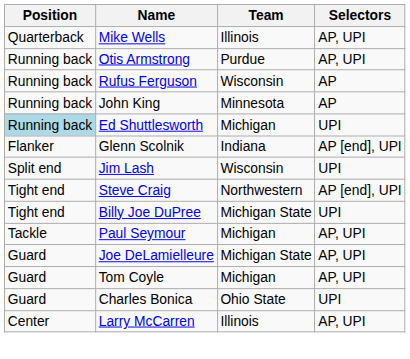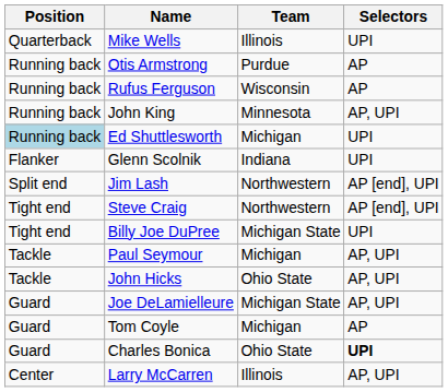 <table class="wikitable" style="font-size: 90%">
 <tr>
 <th>Position</th>
 <th>Name</th>
 <th>Team</th>
 <th>Selectors</th>
 </tr>
 <tr>
 <td>Quarterback</td>
 <td><a href='#'>Mike Wells</a></td>
 <td>Illinois</td>
-<td>AP, UPI</td>
+<td>UPI</td>
 </tr>
 <tr>
 <td>Running back</td>
 <td><a href='#'>Otis Armstrong</a></td>
 <td>Purdue</td>
-<td>AP, UPI</td>
+<td>AP</td>
 </tr>
 <tr>
 <td>Running back</td>
 <td><a href='#'>Rufus Ferguson</a></td>
 <td>Wisconsin</td>
 <td>AP</td>
 </tr>
 <tr>
 <td>Running back</td>
 <td>John King</td>
 <td>Minnesota</td>
-<td>AP</td>
+<td>AP, UPI</td>
 </tr>
 <tr>
 <td style="background: lightblue;">Running back</td>
 <td><a href='#'>Ed Shuttlesworth</a></td>
 <td>Michigan</td>
 <td>UPI</td>
 </tr>
 <tr>
 <td>Flanker</td>
 <td>Glenn Scolnik</td>
 <td>Indiana</td>
-<td>AP [end], UPI</td>
+<td>UPI</td>
 </tr>
 <tr>
 <td>Split end</td>
 <td><a href='#'>Jim Lash</a></td>
-<td>Wisconsin</td>
-<td>UPI</td>
+<td>Northwestern</td>
+<td>AP [end], UPI</td>
 </tr>
 <tr>
 <td>Tight end</td>
 <td><a href='#'>Steve Craig</a></td>
 <td>Northwestern</td>
 <td>AP [end], UPI</td>
 </tr>
 <tr>
 <td>Tight end</td>
 <td><a href='#'>Billy Joe DuPree</a></td>
 <td>Michigan State</td>
 <td>UPI</td>
 </tr>
 <tr>
 <td>Tackle</td>
 <td><a href='#'>Paul Seymour</a></td>
 <td>Michigan</td>
 <td>AP, UPI</td>
 </tr>
 <tr>
+<td>Tackle</td>
+<td><a href='#'>John Hicks</a></td>
+<td>Ohio State</td>
+<td>AP, UPI</td>
+</tr>
+<tr>
 <td>Guard</td>
 <td><a href='#'>Joe DeLamielleure</a></td>
 <td>Michigan State</td>
 <td>AP, UPI</td>
 </tr>
 <tr>
 <td>Guard</td>
 <td>Tom Coyle</td>
 <td>Michigan</td>
-<td>AP, UPI</td>
+<td>AP</td>
 </tr>
 <tr>
 <td>Guard</td>
 <td>Charles Bonica</td>
 <td>Ohio State</td>
-<td>UPI</td>
+<td><strong>UPI</strong></td>
 </tr>
 <tr>
 <td>Center</td>
 <td><a href='#'>Larry McCarren</a></td>
 <td>Illinois</td>
 <td>AP, UPI</td>
 </tr>
 </table>
